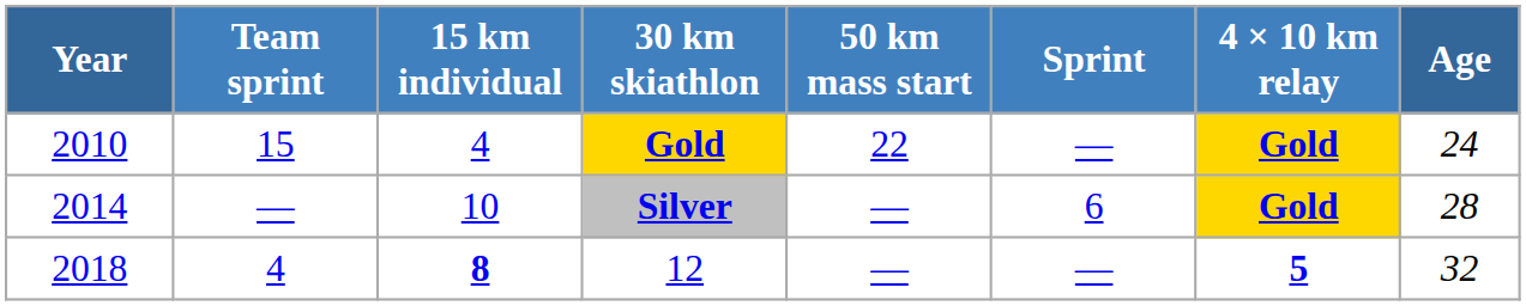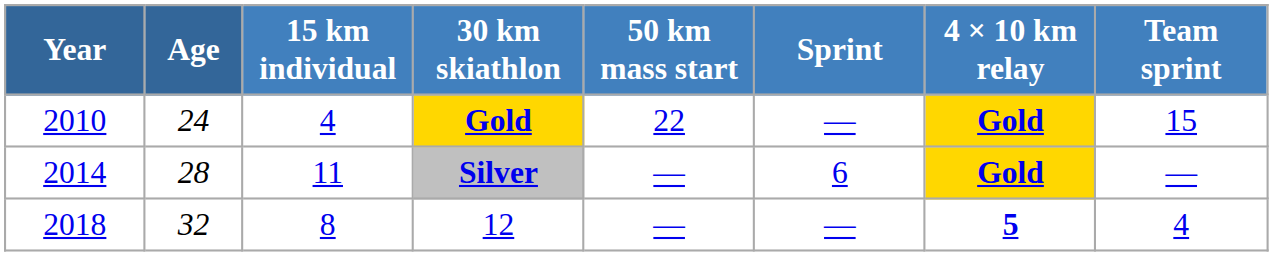 <table class="wikitable" style="font-size:95%; text-align:center; border:grey solid 1px; border-collapse:collapse; background:#ffffff;">
 <tr>
 <th style="background-color:#369; color:white; width:60px;"> Year </th>
-<th style="background-color:#4180be; color:white; width:75px;"> Team <br> sprint </th>
+<th style="background-color:#369; color:white; width:40px;"> Age </th>
 <th style="background-color:#4180be; color:white; width:75px;"> 15 km <br> individual </th>
 <th style="background-color:#4180be; color:white; width:75px;"> 30 km <br> skiathlon </th>
 <th style="background-color:#4180be; color:white; width:75px;"> 50 km <br> mass start </th>
 <th style="background-color:#4180be; color:white; width:75px;"> Sprint </th>
 <th style="background-color:#4180be; color:white; width:75px;"> 4 × 10 km <br> relay </th>
-<th style="background-color:#369; color:white; width:40px;"> Age </th>
+<th style="background-color:#4180be; color:white; width:75px;"> Team <br> sprint </th>
 </tr>
 <tr>
 <td><a href='#'>2010</a></td>
-<td><a href='#'>15</a></td>
+<td><em>24</em></td>
 <td><a href='#'>4</a></td>
 <td style="background:gold;"><a href='#'><strong>Gold</strong></a></td>
 <td><a href='#'>22</a></td>
 <td><a href='#'>—</a></td>
 <td style="background:gold;"><a href='#'><strong>Gold</strong></a></td>
-<td><em>24</em></td>
+<td><a href='#'>15</a></td>
 </tr>
 <tr>
 <td><a href='#'>2014</a></td>
-<td><a href='#'>—</a></td>
-<td><a href='#'>10</a></td>
+<td><em>28</em></td>
+<td><a href='#'>11</a></td>
 <td style="background:silver;"><a href='#'><strong>Silver</strong></a></td>
 <td><a href='#'>—</a></td>
 <td><a href='#'>6</a></td>
 <td style="background:gold;"><a href='#'><strong>Gold</strong></a></td>
-<td><em>28</em></td>
+<td><a href='#'>—</a></td>
 </tr>
 <tr>
 <td><a href='#'>2018</a></td>
-<td><a href='#'>4</a></td>
-<td><strong><a href='#'>8</a></strong></td>
+<td><em>32</em></td>
+<td><a href='#'>8</a></td>
 <td><a href='#'>12</a></td>
 <td><a href='#'>—</a></td>
 <td><a href='#'>—</a></td>
 <td><strong><a href='#'>5</a></strong></td>
-<td><em>32</em></td>
+<td><a href='#'>4</a></td>
 </tr>
 </table>
